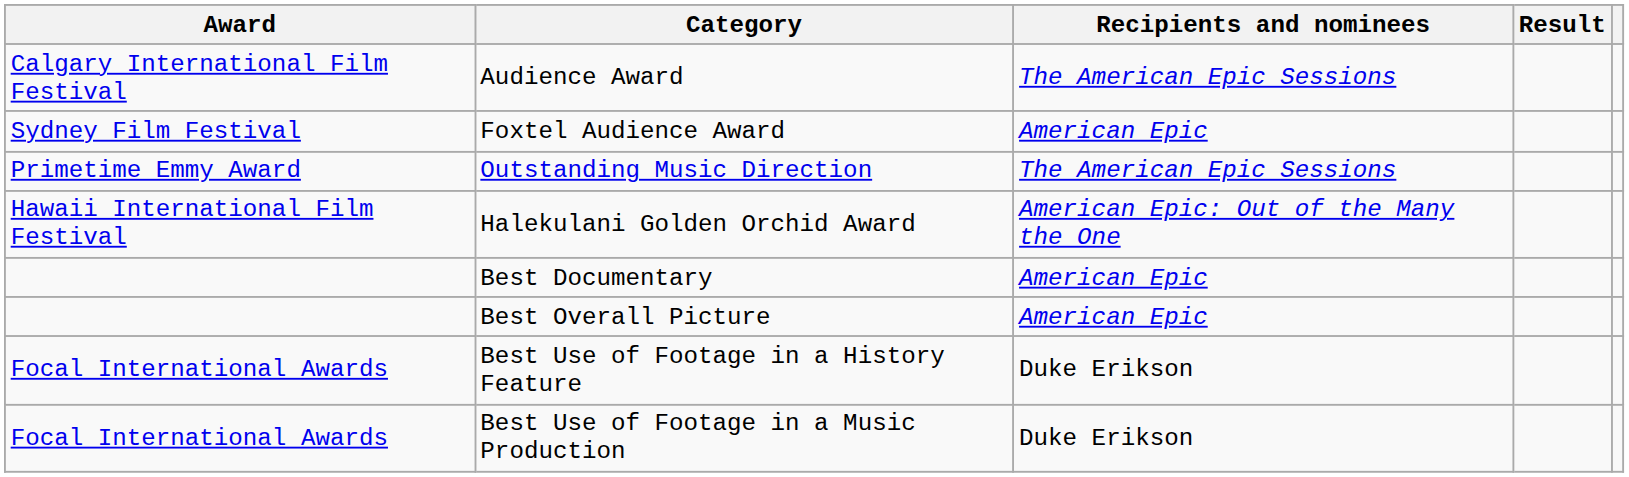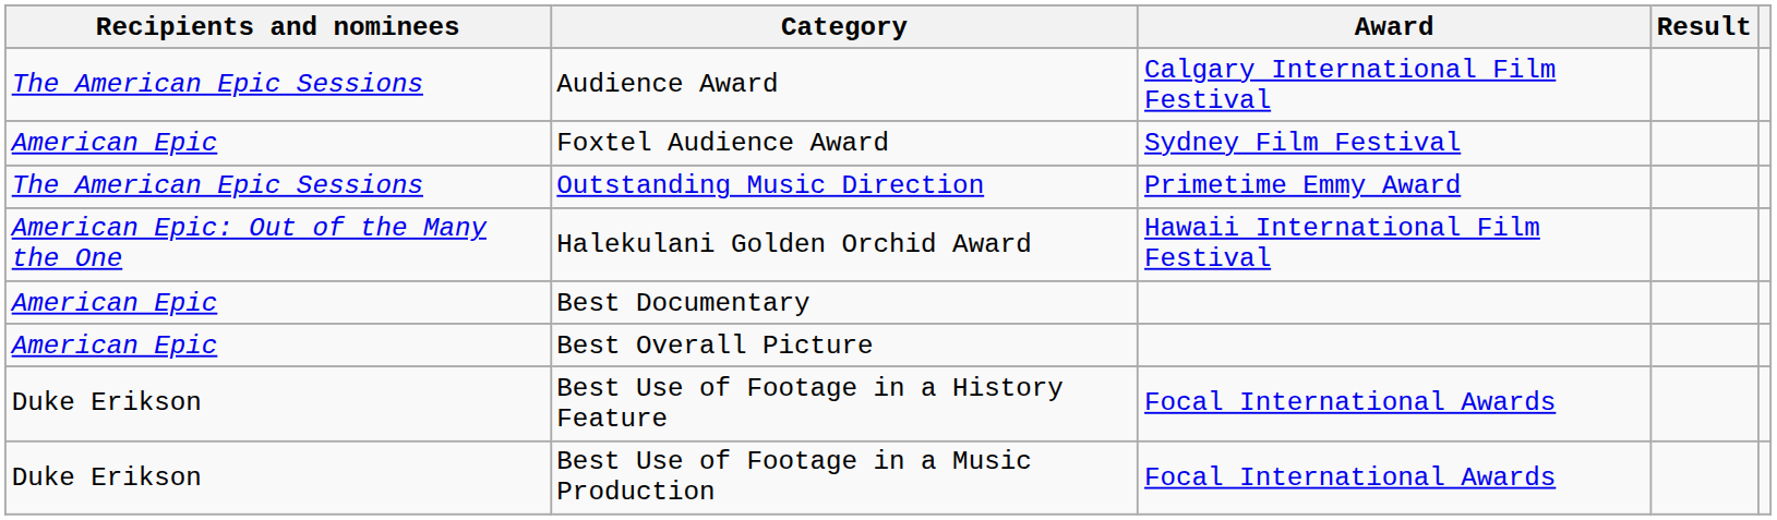 <table class="wikitable">
 <tr style="background:#ccc; text-align:center;">
+<th>Recipients and nominees</th>
+<th>Category</th>
 <th>Award</th>
-<th>Category</th>
-<th>Recipients and nominees</th>
 <th>Result</th>
 <th></th>
 </tr>
 <tr>
+<td><em><a href='#'>The American Epic Sessions</a></em></td>
+<td>Audience Award</td>
 <td><a href='#'>Calgary International Film Festival</a></td>
-<td>Audience Award</td>
-<td><em><a href='#'>The American Epic Sessions</a></em></td>
 <td></td>
 <td style="text-align:center;"></td>
 </tr>
 <tr>
+<td><em><a href='#'>American Epic</a></em></td>
+<td>Foxtel Audience Award</td>
 <td><a href='#'>Sydney Film Festival</a></td>
-<td>Foxtel Audience Award</td>
-<td><em><a href='#'>American Epic</a></em></td>
 <td></td>
 <td style="text-align:center;"></td>
 </tr>
 <tr>
+<td><em><a href='#'>The American Epic Sessions</a></em></td>
+<td><a href='#'>Outstanding Music Direction</a></td>
 <td><a href='#'>Primetime Emmy Award</a></td>
-<td><a href='#'>Outstanding Music Direction</a></td>
-<td><em><a href='#'>The American Epic Sessions</a></em></td>
 <td></td>
 <td style="text-align:center;"></td>
 </tr>
 <tr>
+<td><em><a href='#'>American Epic: Out of the Many the One</a></em></td>
+<td>Halekulani Golden Orchid Award</td>
 <td><a href='#'>Hawaii International Film Festival</a></td>
-<td>Halekulani Golden Orchid Award</td>
-<td><em><a href='#'>American Epic: Out of the Many the One</a></em></td>
 <td></td>
 <td style="text-align:center;"></td>
 </tr>
 <tr>
+<td><em><a href='#'>American Epic</a></em></td>
+<td>Best Documentary</td>
 <td></td>
-<td>Best Documentary</td>
-<td><em><a href='#'>American Epic</a></em></td>
 <td></td>
 <td style="text-align:center;"></td>
 </tr>
 <tr>
+<td><em><a href='#'>American Epic</a></em></td>
+<td>Best Overall Picture</td>
 <td></td>
-<td>Best Overall Picture</td>
-<td><em><a href='#'>American Epic</a></em></td>
 <td></td>
 <td style="text-align:center;"></td>
 </tr>
 <tr>
+<td>Duke Erikson</td>
+<td>Best Use of Footage in a History Feature</td>
 <td><a href='#'>Focal International Awards</a></td>
-<td>Best Use of Footage in a History Feature</td>
-<td>Duke Erikson</td>
 <td></td>
 <td style="text-align:center;"></td>
 </tr>
 <tr>
+<td>Duke Erikson</td>
+<td>Best Use of Footage in a Music Production</td>
 <td><a href='#'>Focal International Awards</a></td>
-<td>Best Use of Footage in a Music Production</td>
-<td>Duke Erikson</td>
 <td></td>
 <td style="text-align:center;"></td>
 </tr>
 </table>
